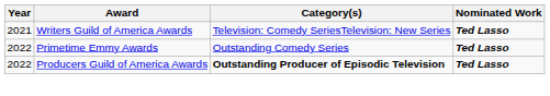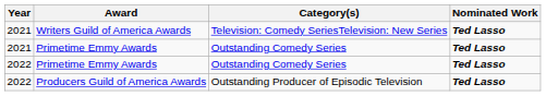 <table class="wikitable">
 <tr>
 <th>Year</th>
 <th>Award</th>
 <th>Category(s)</th>
 <th>Nominated Work</th>
 </tr>
 <tr>
 <td>2021</td>
 <td><a href='#'>Writers Guild of America Awards</a></td>
 <td><a href='#'>Television: Comedy Series</a><a href='#'>Television: New Series</a></td>
 <td><strong><em>Ted Lasso</em></strong></td>
 </tr>
 <tr>
+<td>2021</td>
+<td><a href='#'>Primetime Emmy Awards</a></td>
+<td><a href='#'>Outstanding Comedy Series</a></td>
+<td><strong><em>Ted Lasso</em></strong></td>
+</tr>
+<tr>
 <td>2022</td>
 <td><a href='#'>Primetime Emmy Awards</a></td>
 <td><a href='#'>Outstanding Comedy Series</a></td>
 <td><strong><em>Ted Lasso</em></strong></td>
 </tr>
 <tr>
 <td>2022</td>
 <td><a href='#'>Producers Guild of America Awards</a></td>
-<td><strong>Outstanding Producer of Episodic Television</strong></td>
+<td>Outstanding Producer of Episodic Television</td>
 <td><strong><em>Ted Lasso</em></strong></td>
 </tr>
 </table>
